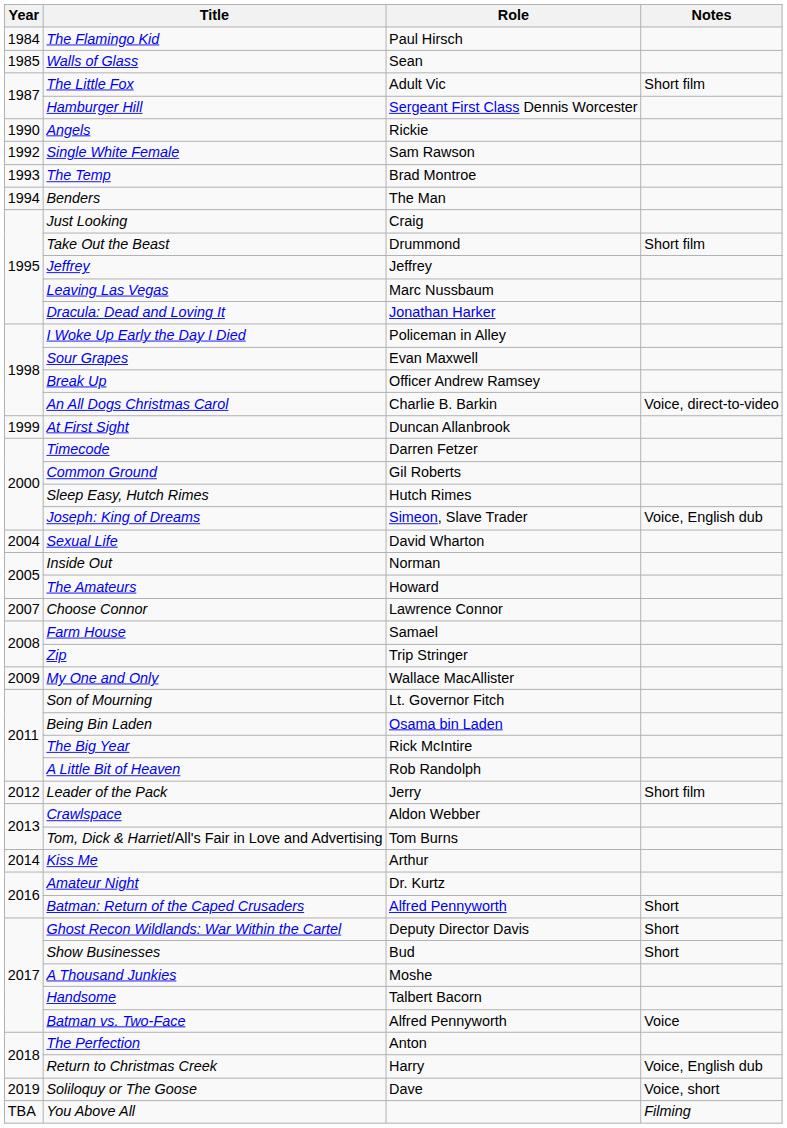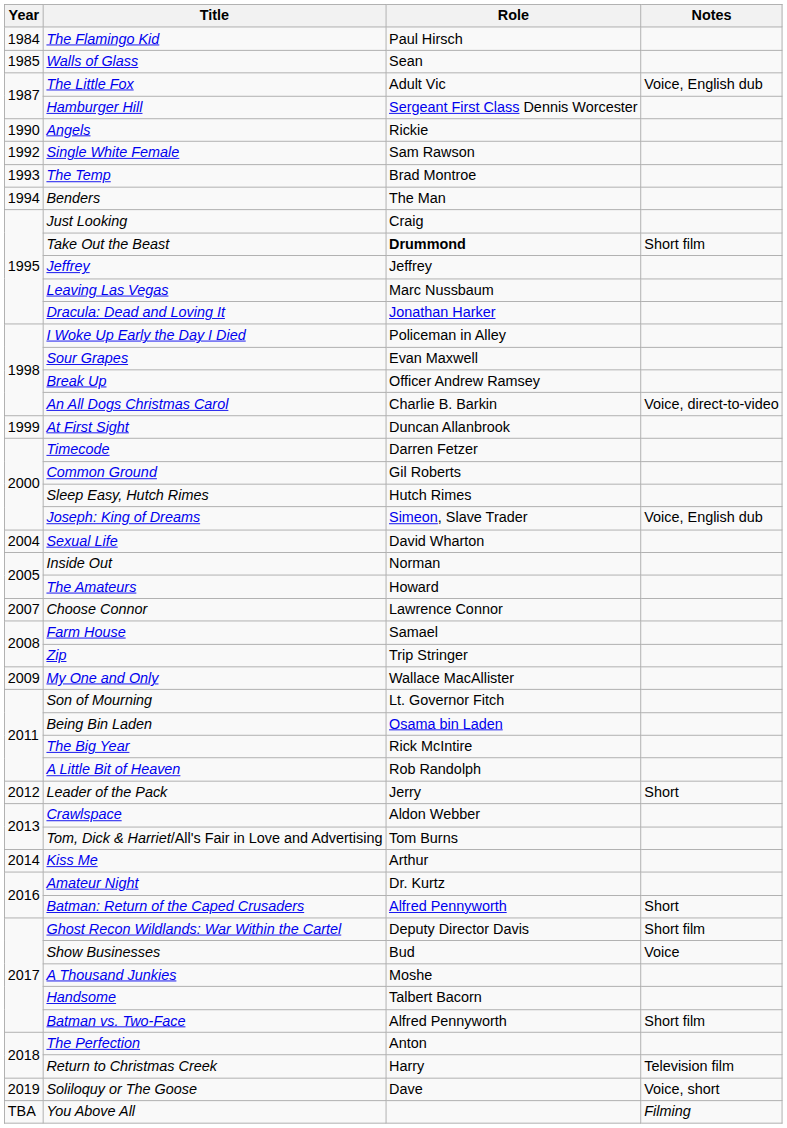 <table class="wikitable sortable">
 <tr>
 <th>Year</th>
 <th>Title</th>
 <th>Role</th>
 <th>Notes</th>
 </tr>
 <tr>
 <td>1984</td>
 <td><em><a href='#'>The Flamingo Kid</a></em></td>
 <td>Paul Hirsch</td>
 <td></td>
 </tr>
 <tr>
 <td>1985</td>
 <td><em><a href='#'>Walls of Glass</a></em></td>
 <td>Sean</td>
 <td></td>
 </tr>
 <tr>
 <td rowspan="2">1987</td>
 <td><em><a href='#'>The Little Fox</a></em></td>
 <td>Adult Vic</td>
-<td>Short film</td>
+<td>Voice, English dub</td>
 </tr>
 <tr>
 <td><em><a href='#'>Hamburger Hill</a></em></td>
 <td><a href='#'>Sergeant First Class</a> Dennis Worcester</td>
 <td></td>
 </tr>
 <tr>
 <td>1990</td>
 <td><em><a href='#'>Angels</a></em></td>
 <td>Rickie</td>
 <td></td>
 </tr>
 <tr>
 <td>1992</td>
 <td><em><a href='#'>Single White Female</a></em></td>
 <td>Sam Rawson</td>
 <td></td>
 </tr>
 <tr>
 <td>1993</td>
 <td><em><a href='#'>The Temp</a></em></td>
 <td>Brad Montroe</td>
 <td></td>
 </tr>
 <tr>
 <td>1994</td>
 <td><em>Benders</em></td>
 <td>The Man</td>
 <td></td>
 </tr>
 <tr>
 <td rowspan="5">1995</td>
 <td><em>Just Looking</em></td>
 <td>Craig</td>
 <td></td>
 </tr>
 <tr>
 <td><em>Take Out the Beast</em></td>
-<td>Drummond</td>
+<td><strong>Drummond</strong></td>
 <td>Short film</td>
 </tr>
 <tr>
 <td><em><a href='#'>Jeffrey</a></em></td>
 <td>Jeffrey</td>
 <td></td>
 </tr>
 <tr>
 <td><em><a href='#'>Leaving Las Vegas</a></em></td>
 <td>Marc Nussbaum</td>
 <td></td>
 </tr>
 <tr>
 <td><em><a href='#'>Dracula: Dead and Loving It</a></em></td>
 <td><a href='#'>Jonathan Harker</a></td>
 <td></td>
 </tr>
 <tr>
 <td rowspan="4">1998</td>
 <td><em><a href='#'>I Woke Up Early the Day I Died</a></em></td>
 <td>Policeman in Alley</td>
 <td></td>
 </tr>
 <tr>
 <td><em><a href='#'>Sour Grapes</a></em></td>
 <td>Evan Maxwell</td>
 <td></td>
 </tr>
 <tr>
 <td><em><a href='#'>Break Up</a></em></td>
 <td>Officer Andrew Ramsey</td>
 <td></td>
 </tr>
 <tr>
 <td><em><a href='#'>An All Dogs Christmas Carol</a></em></td>
 <td>Charlie B. Barkin</td>
 <td>Voice, direct-to-video</td>
 </tr>
 <tr>
 <td>1999</td>
 <td><em><a href='#'>At First Sight</a></em></td>
 <td>Duncan Allanbrook</td>
 <td></td>
 </tr>
 <tr>
 <td rowspan="4">2000</td>
 <td><em><a href='#'>Timecode</a></em></td>
 <td>Darren Fetzer</td>
 <td></td>
 </tr>
 <tr>
 <td><em><a href='#'>Common Ground</a></em></td>
 <td>Gil Roberts</td>
 <td></td>
 </tr>
 <tr>
 <td><em>Sleep Easy, Hutch Rimes</em></td>
 <td>Hutch Rimes</td>
 <td></td>
 </tr>
 <tr>
 <td><em><a href='#'>Joseph: King of Dreams</a></em></td>
 <td><a href='#'>Simeon</a>, Slave Trader</td>
 <td>Voice, English dub</td>
 </tr>
 <tr>
 <td>2004</td>
 <td><em><a href='#'>Sexual Life</a></em></td>
 <td>David Wharton</td>
 <td></td>
 </tr>
 <tr>
 <td rowspan="2">2005</td>
 <td><em>Inside Out</em></td>
 <td>Norman</td>
 <td></td>
 </tr>
 <tr>
 <td><em><a href='#'>The Amateurs</a></em></td>
 <td>Howard</td>
 <td></td>
 </tr>
 <tr>
 <td>2007</td>
 <td><em>Choose Connor</em></td>
 <td>Lawrence Connor</td>
 <td></td>
 </tr>
 <tr>
 <td rowspan="2">2008</td>
 <td><em><a href='#'>Farm House</a></em></td>
 <td>Samael</td>
 <td></td>
 </tr>
 <tr>
 <td><em><a href='#'>Zip</a></em></td>
 <td>Trip Stringer</td>
 <td></td>
 </tr>
 <tr>
 <td>2009</td>
 <td><em><a href='#'>My One and Only</a></em></td>
 <td>Wallace MacAllister</td>
 <td></td>
 </tr>
 <tr>
 <td rowspan="4">2011</td>
 <td><em>Son of Mourning</em></td>
 <td>Lt. Governor Fitch</td>
 <td></td>
 </tr>
 <tr>
 <td><em>Being Bin Laden</em></td>
 <td><a href='#'>Osama bin Laden</a></td>
 <td></td>
 </tr>
 <tr>
 <td><em><a href='#'>The Big Year</a></em></td>
 <td>Rick McIntire</td>
 <td></td>
 </tr>
 <tr>
 <td><em><a href='#'>A Little Bit of Heaven</a></em></td>
 <td>Rob Randolph</td>
 <td></td>
 </tr>
 <tr>
 <td>2012</td>
 <td><em>Leader of the Pack</em></td>
 <td>Jerry</td>
-<td>Short film</td>
+<td>Short</td>
 </tr>
 <tr>
 <td rowspan="2">2013</td>
 <td><em><a href='#'>Crawlspace</a></em></td>
 <td>Aldon Webber</td>
 <td></td>
 </tr>
 <tr>
 <td><em>Tom, Dick & Harriet</em>/All's Fair in Love and Advertising</td>
 <td>Tom Burns</td>
 <td></td>
 </tr>
 <tr>
 <td>2014</td>
 <td><em><a href='#'>Kiss Me</a></em></td>
 <td>Arthur</td>
 <td></td>
 </tr>
 <tr>
 <td rowspan="2">2016</td>
 <td><em><a href='#'>Amateur Night</a></em></td>
 <td>Dr. Kurtz</td>
 <td></td>
 </tr>
 <tr>
 <td><em><a href='#'>Batman: Return of the Caped Crusaders</a></em></td>
 <td><a href='#'>Alfred Pennyworth</a></td>
 <td>Short</td>
 </tr>
 <tr>
 <td rowspan="5">2017</td>
 <td><em><a href='#'>Ghost Recon Wildlands: War Within the Cartel</a></em></td>
 <td>Deputy Director Davis</td>
-<td>Short</td>
+<td>Short film</td>
 </tr>
 <tr>
 <td><em>Show Businesses</em></td>
 <td>Bud</td>
-<td>Short</td>
+<td>Voice</td>
 </tr>
 <tr>
 <td><em><a href='#'>A Thousand Junkies</a></em></td>
 <td>Moshe</td>
 <td></td>
 </tr>
 <tr>
 <td><em><a href='#'>Handsome</a></em></td>
 <td>Talbert Bacorn</td>
 <td></td>
 </tr>
 <tr>
 <td><em><a href='#'>Batman vs. Two-Face</a></em></td>
 <td>Alfred Pennyworth</td>
-<td>Voice</td>
+<td>Short film</td>
 </tr>
 <tr>
 <td rowspan="2">2018</td>
 <td><em><a href='#'>The Perfection</a></em></td>
 <td>Anton</td>
 <td></td>
 </tr>
 <tr>
 <td><em>Return to Christmas Creek</em></td>
 <td>Harry</td>
-<td>Voice, English dub</td>
+<td>Television film</td>
 </tr>
 <tr>
 <td>2019</td>
 <td><em>Soliloquy or The Goose</em></td>
 <td>Dave</td>
 <td>Voice, short</td>
 </tr>
 <tr>
 <td>TBA</td>
 <td><em>You Above All</em></td>
 <td></td>
 <td><em>Filming</em></td>
 </tr>
 </table>
